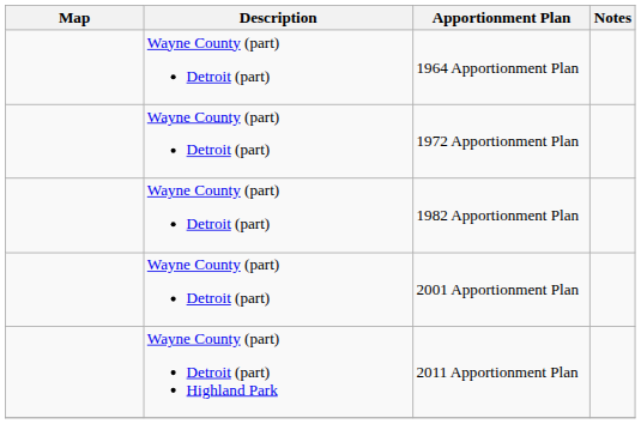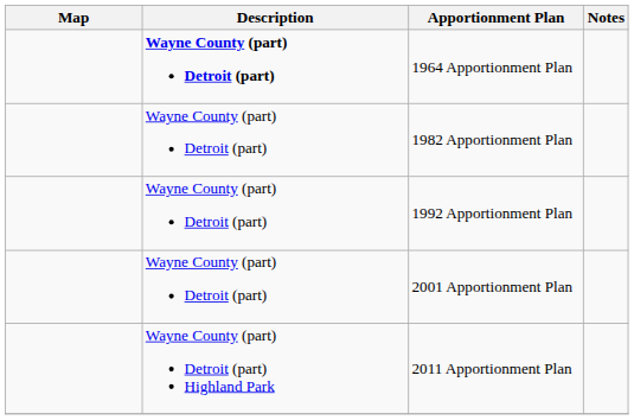 <table class="wikitable sortable">
 <tr>
 <th style="width:100pt;">Map</th>
 <th style="width:200pt;">Description</th>
 <th style="width:130pt;">Apportionment Plan</th>
 <th style="width:15pt;">Notes</th>
 </tr>
 <tr>
 <td></td>
-<td><a href='#'>Wayne County</a> (part)<br><ul><li><a href='#'>Detroit</a> (part)</li></ul></td>
+<td><strong><a href='#'>Wayne County</a> (part)<br><ul><li><a href='#'>Detroit</a> (part)</li></ul></strong></td>
 <td>1964 Apportionment Plan</td>
 <td></td>
 </tr>
 <tr>
 <td></td>
 <td><a href='#'>Wayne County</a> (part)<br><ul><li><a href='#'>Detroit</a> (part)</li></ul></td>
-<td>1972 Apportionment Plan</td>
+<td>1982 Apportionment Plan</td>
 <td></td>
 </tr>
 <tr>
 <td></td>
 <td><a href='#'>Wayne County</a> (part)<br><ul><li><a href='#'>Detroit</a> (part)</li></ul></td>
-<td>1982 Apportionment Plan</td>
+<td>1992 Apportionment Plan</td>
 <td></td>
 </tr>
 <tr>
 <td></td>
 <td><a href='#'>Wayne County</a> (part)<br><ul><li><a href='#'>Detroit</a> (part)</li></ul></td>
 <td>2001 Apportionment Plan</td>
 <td></td>
 </tr>
 <tr>
 <td></td>
 <td><a href='#'>Wayne County</a> (part)<br><ul><li><a href='#'>Detroit</a> (part)</li><li><a href='#'>Highland Park</a></li></ul></td>
 <td>2011 Apportionment Plan</td>
 <td></td>
 </tr>
 <tr>
 </tr>
 </table>
